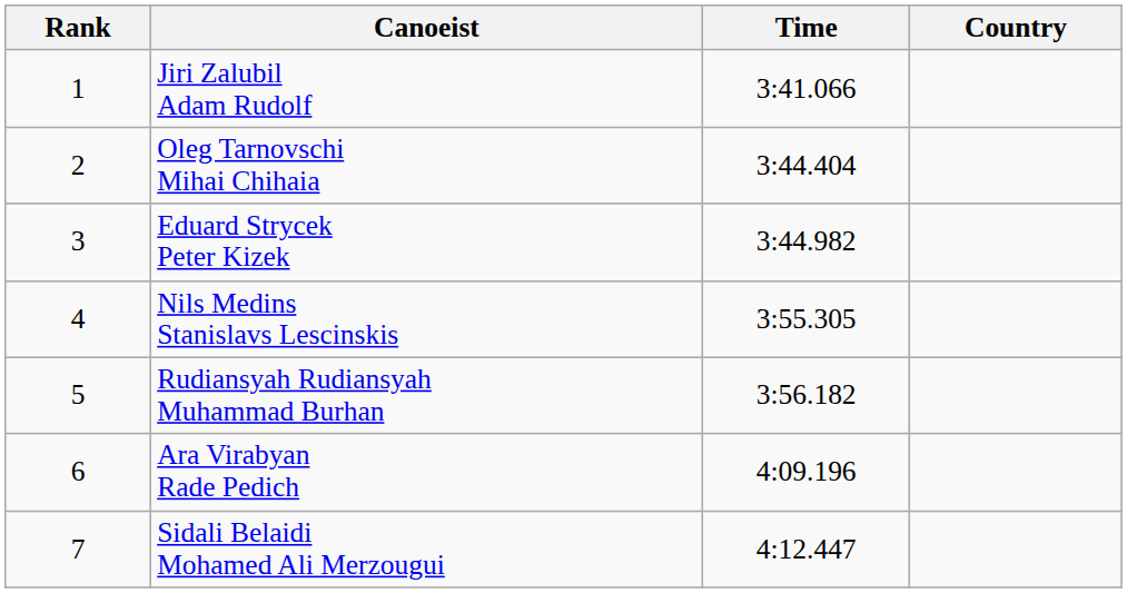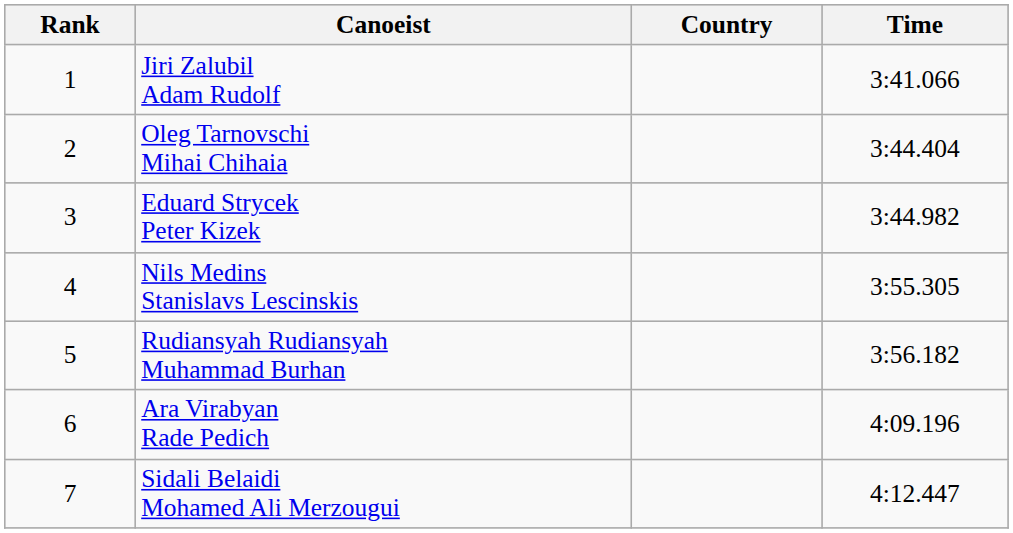 <table class="wikitable" style="text-align:center;width: 50%">
 <tr>
 <th>Rank</th>
 <th>Canoeist</th>
+<th>Country</th>
 <th>Time</th>
-<th>Country</th>
 </tr>
 <tr>
 <td>1</td>
 <td align="left"><a href='#'>Jiri Zalubil</a><br><a href='#'>Adam Rudolf</a></td>
+<td align="left"></td>
 <td>3:41.066</td>
-<td align="left"></td>
 </tr>
 <tr>
 <td>2</td>
 <td align="left"><a href='#'>Oleg Tarnovschi</a><br><a href='#'>Mihai Chihaia</a></td>
+<td align="left"></td>
 <td>3:44.404</td>
-<td align="left"></td>
 </tr>
 <tr>
 <td>3</td>
 <td align="left"><a href='#'>Eduard Strycek</a><br><a href='#'>Peter Kizek</a></td>
+<td align="left"></td>
 <td>3:44.982</td>
-<td align="left"></td>
 </tr>
 <tr>
 <td>4</td>
 <td align="left"><a href='#'>Nils Medins</a><br><a href='#'>Stanislavs Lescinskis</a></td>
+<td align="left"></td>
 <td>3:55.305</td>
-<td align="left"></td>
 </tr>
 <tr>
 <td>5</td>
 <td align="left"><a href='#'>Rudiansyah Rudiansyah</a><br><a href='#'>Muhammad Burhan</a></td>
+<td align="left"></td>
 <td>3:56.182</td>
-<td align="left"></td>
 </tr>
 <tr>
 <td>6</td>
 <td align="left"><a href='#'>Ara Virabyan</a><br><a href='#'>Rade Pedich</a></td>
+<td align="left"></td>
 <td>4:09.196</td>
-<td align="left"></td>
 </tr>
 <tr>
 <td>7</td>
 <td align="left"><a href='#'>Sidali Belaidi</a><br><a href='#'>Mohamed Ali Merzougui</a></td>
+<td align="left"></td>
 <td>4:12.447</td>
-<td align="left"></td>
 </tr>
 </table>
